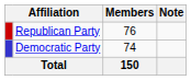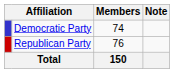 <table class="wikitable">
 <tr>
 <th colspan="2" align="center" valign="bottom">Affiliation</th>
 <th valign="bottom">Members</th>
 <th valign="bottom">Note</th>
+</tr>
+<tr>
+<td bgcolor="#3333CC"> </td>
+<td><a href='#'>Democratic Party</a></td>
+<td align="center">74</td>
+<td></td>
 </tr>
 <tr>
 <td bgcolor="#CC0000"> </td>
 <td><a href='#'>Republican Party</a></td>
 <td align="center">76</td>
 <td></td>
 </tr>
 <tr>
-<td bgcolor="#3333CC"> </td>
-<td><a href='#'>Democratic Party</a></td>
-<td align="center">74</td>
-<td></td>
-</tr>
-<tr>
 <th colspan="2" align="center"><strong>Total</strong></th>
 <th align="center"><strong>150</strong></th>
 <th></th>
 </tr>
 </table>
